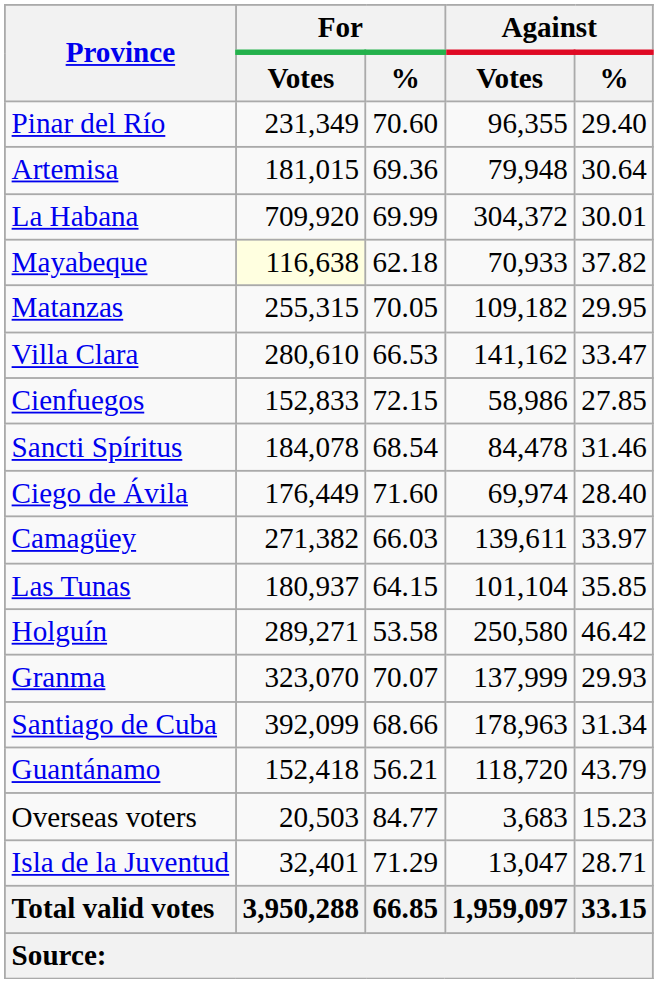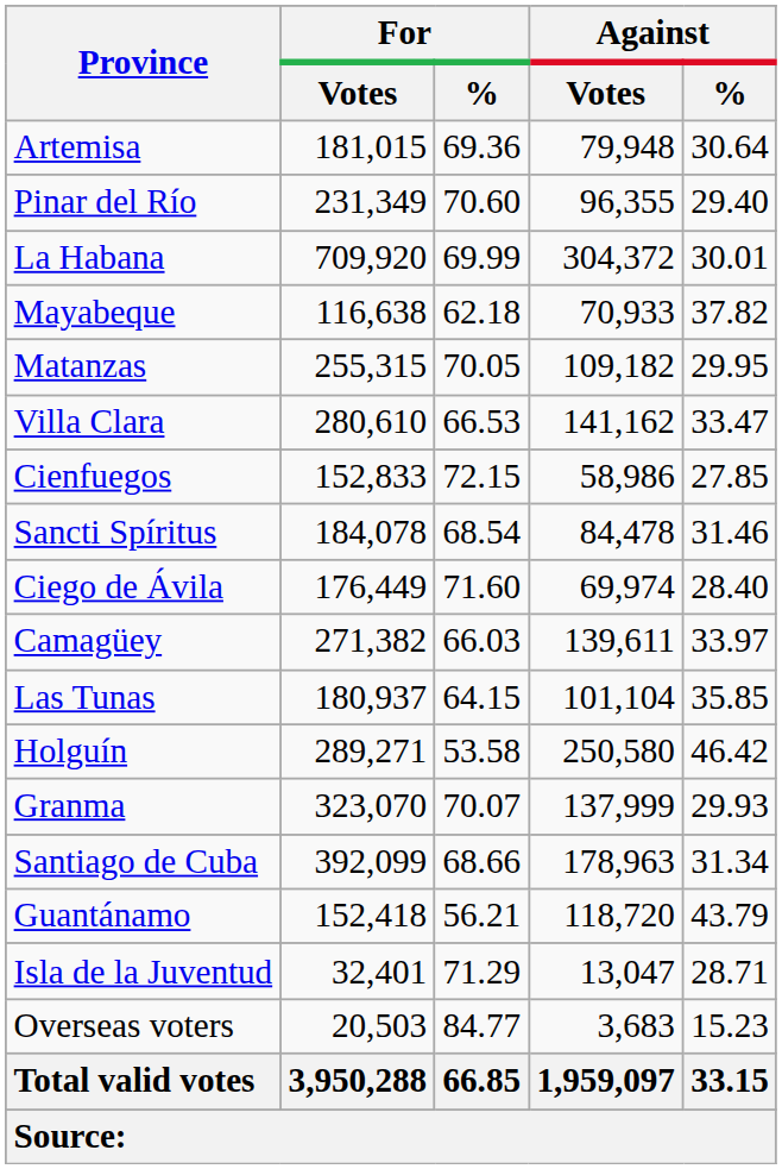 <table class="wikitable sortable" style="text-align:right">
 <tr>
 <th rowspan=2><a href='#'>Province</a></th>
 <th colspan=2 style="border-bottom:#24B14C solid 3px">For</th>
 <th colspan=2 style="border-bottom:#DF0A24 solid 3px">Against</th>
 </tr>
 <tr>
 <th>Votes</th>
 <th>%</th>
 <th>Votes</th>
 <th>%</th>
 </tr>
 <tr>
+<td align=left><a href='#'>Artemisa</a></td>
+<td>181,015</td>
+<td>69.36</td>
+<td>79,948</td>
+<td>30.64</td>
+</tr>
+<tr>
 <td align=left><a href='#'>Pinar del Río</a></td>
 <td>231,349</td>
 <td>70.60</td>
 <td>96,355</td>
 <td>29.40</td>
-</tr>
-<tr>
-<td align=left><a href='#'>Artemisa</a></td>
-<td>181,015</td>
-<td>69.36</td>
-<td>79,948</td>
-<td>30.64</td>
 </tr>
 <tr>
 <td align=left><a href='#'>La Habana</a></td>
 <td>709,920</td>
 <td>69.99</td>
 <td>304,372</td>
 <td>30.01</td>
 </tr>
 <tr>
 <td align=left><a href='#'>Mayabeque</a></td>
-<td style="background: lightyellow;">116,638</td>
+<td>116,638</td>
 <td>62.18</td>
 <td>70,933</td>
 <td>37.82</td>
 </tr>
 <tr>
 <td align=left><a href='#'>Matanzas</a></td>
 <td>255,315</td>
 <td>70.05</td>
 <td>109,182</td>
 <td>29.95</td>
 </tr>
 <tr>
 <td align=left><a href='#'>Villa Clara</a></td>
 <td>280,610</td>
 <td>66.53</td>
 <td>141,162</td>
 <td>33.47</td>
 </tr>
 <tr>
 <td align=left><a href='#'>Cienfuegos</a></td>
 <td>152,833</td>
 <td>72.15</td>
 <td>58,986</td>
 <td>27.85</td>
 </tr>
 <tr>
 <td align=left><a href='#'>Sancti Spíritus</a></td>
 <td>184,078</td>
 <td>68.54</td>
 <td>84,478</td>
 <td>31.46</td>
 </tr>
 <tr>
 <td align=left><a href='#'>Ciego de Ávila</a></td>
 <td>176,449</td>
 <td>71.60</td>
 <td>69,974</td>
 <td>28.40</td>
 </tr>
 <tr>
 <td align=left><a href='#'>Camagüey</a></td>
 <td>271,382</td>
 <td>66.03</td>
 <td>139,611</td>
 <td>33.97</td>
 </tr>
 <tr>
 <td align=left><a href='#'>Las Tunas</a></td>
 <td>180,937</td>
 <td>64.15</td>
 <td>101,104</td>
 <td>35.85</td>
 </tr>
 <tr>
 <td align=left><a href='#'>Holguín</a></td>
 <td>289,271</td>
 <td>53.58</td>
 <td>250,580</td>
 <td>46.42</td>
 </tr>
 <tr>
 <td align=left><a href='#'>Granma</a></td>
 <td>323,070</td>
 <td>70.07</td>
 <td>137,999</td>
 <td>29.93</td>
 </tr>
 <tr>
 <td align=left><a href='#'>Santiago de Cuba</a></td>
 <td>392,099</td>
 <td>68.66</td>
 <td>178,963</td>
 <td>31.34</td>
 </tr>
 <tr>
 <td align=left><a href='#'>Guantánamo</a></td>
 <td>152,418</td>
 <td>56.21</td>
 <td>118,720</td>
 <td>43.79</td>
 </tr>
 <tr>
+<td align=left><a href='#'>Isla de la Juventud</a></td>
+<td>32,401</td>
+<td>71.29</td>
+<td>13,047</td>
+<td>28.71</td>
+</tr>
+<tr>
 <td align=left>Overseas voters</td>
 <td>20,503</td>
 <td>84.77</td>
 <td>3,683</td>
 <td>15.23</td>
-</tr>
-<tr>
-<td align=left><a href='#'>Isla de la Juventud</a></td>
-<td>32,401</td>
-<td>71.29</td>
-<td>13,047</td>
-<td>28.71</td>
 </tr>
 <tr>
 <th style="text-align:left">Total valid votes</th>
 <th>3,950,288</th>
 <th>66.85</th>
 <th>1,959,097</th>
 <th>33.15</th>
 </tr>
 <tr>
 <th style="text-align:left" colspan=5>Source: </th>
 </tr>
 </table>
